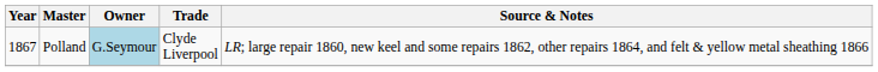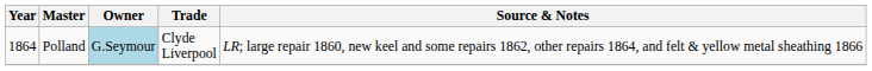 <table class=" wikitable">
 <tr>
 <th>Year</th>
 <th>Master</th>
 <th>Owner</th>
 <th>Trade</th>
 <th>Source & Notes</th>
 </tr>
 <tr>
-<td>1867</td>
+<td>1864</td>
 <td>Polland</td>
 <td style="background: lightblue;">G.Seymour</td>
 <td>Clyde<br>Liverpool</td>
 <td><em>LR</em>; large repair 1860, new keel and some repairs 1862, other repairs 1864, and felt & yellow metal sheathing 1866</td>
 </tr>
 <tr>
 </tr>
 </table>
